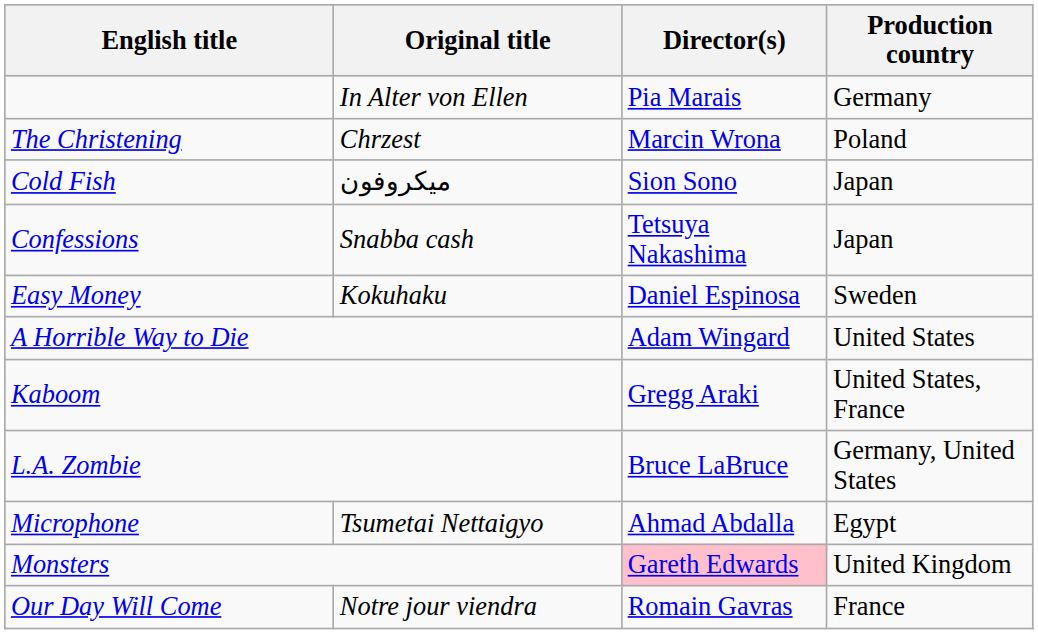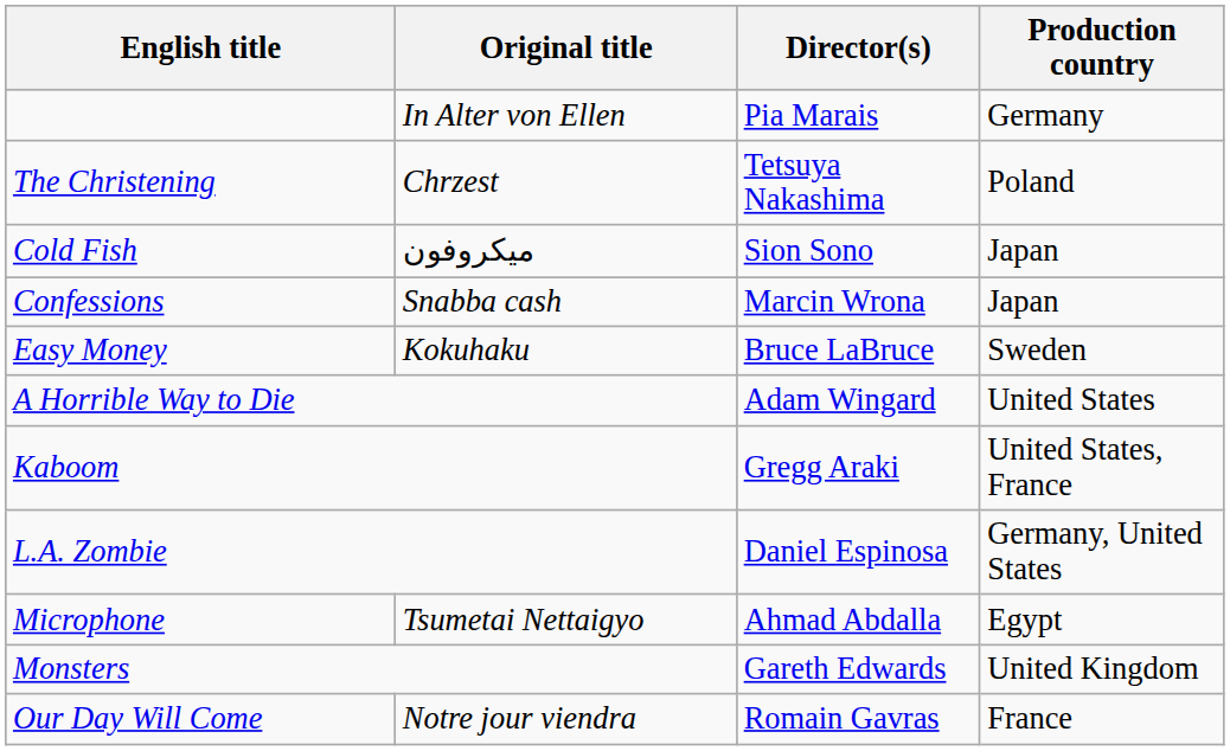 <table class="sortable wikitable" width="100%">
 <tr>
 <th scope="col" width="32%">English title</th>
 <th scope="col" width="28%">Original title</th>
 <th scope="col" width="20%">Director(s)</th>
 <th scope="col" width="20%">Production country</th>
 </tr>
 <tr>
 <td><em></em></td>
 <td><em>In Alter von Ellen</em></td>
 <td><a href='#'>Pia Marais</a></td>
 <td>Germany</td>
 </tr>
 <tr>
 <td><em><a href='#'>The Christening</a></em></td>
 <td><em>Chrzest</em></td>
-<td><a href='#'>Marcin Wrona</a></td>
+<td><a href='#'>Tetsuya Nakashima</a></td>
 <td>Poland</td>
 </tr>
 <tr>
 <td><em><a href='#'>Cold Fish</a></em></td>
 <td>ميكروفون</td>
 <td><a href='#'>Sion Sono</a></td>
 <td>Japan</td>
 </tr>
 <tr>
 <td><em><a href='#'>Confessions</a></em></td>
 <td><em>Snabba cash</em></td>
-<td><a href='#'>Tetsuya Nakashima</a></td>
+<td><a href='#'>Marcin Wrona</a></td>
 <td>Japan</td>
 </tr>
 <tr>
 <td><em><a href='#'>Easy Money</a></em></td>
 <td><em>Kokuhaku</em></td>
-<td><a href='#'>Daniel Espinosa</a></td>
+<td><a href='#'>Bruce LaBruce</a></td>
 <td>Sweden</td>
 </tr>
 <tr>
 <td colspan=2><em><a href='#'>A Horrible Way to Die</a></em></td>
 <td><a href='#'>Adam Wingard</a></td>
 <td>United States</td>
 </tr>
 <tr>
 <td colspan=2><em><a href='#'>Kaboom</a></em></td>
 <td><a href='#'>Gregg Araki</a></td>
 <td>United States, France</td>
 </tr>
 <tr>
 <td colspan=2><em><a href='#'>L.A. Zombie</a></em></td>
-<td><a href='#'>Bruce LaBruce</a></td>
+<td><a href='#'>Daniel Espinosa</a></td>
 <td>Germany, United States</td>
 </tr>
 <tr>
 <td><em><a href='#'>Microphone</a></em></td>
 <td><em>Tsumetai Nettaigyo</em></td>
 <td><a href='#'>Ahmad Abdalla</a></td>
 <td>Egypt</td>
 </tr>
 <tr>
 <td colspan=2><em><a href='#'>Monsters</a></em></td>
-<td style="background: pink;"><a href='#'>Gareth Edwards</a></td>
+<td><a href='#'>Gareth Edwards</a></td>
 <td>United Kingdom</td>
 </tr>
 <tr>
 <td><em><a href='#'>Our Day Will Come</a></em></td>
 <td><em>Notre jour viendra</em></td>
 <td><a href='#'>Romain Gavras</a></td>
 <td>France</td>
 </tr>
 </table>
